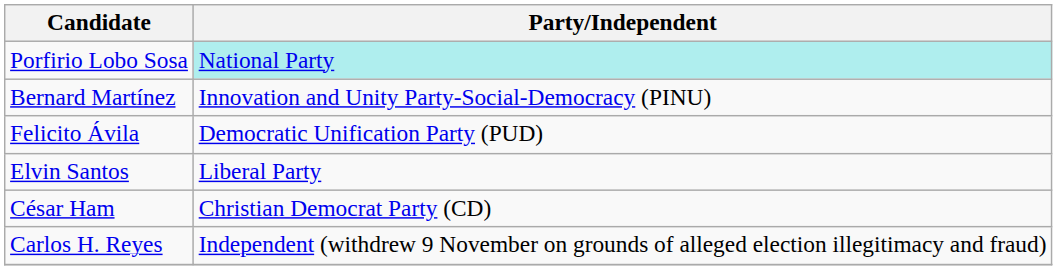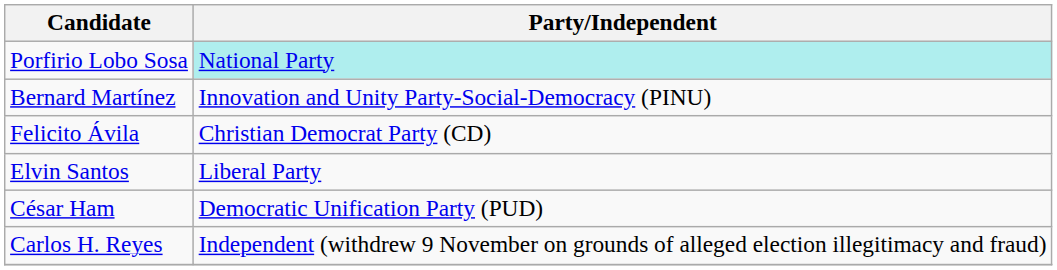 <table class=wikitable>
 <tr>
 <th>Candidate</th>
 <th>Party/Independent</th>
 </tr>
 <tr>
 <td><a href='#'>Porfirio Lobo Sosa</a></td>
 <td style="background: paleturquoise;"><a href='#'>National Party</a></td>
 </tr>
 <tr>
 <td><a href='#'>Bernard Martínez</a></td>
 <td><a href='#'>Innovation and Unity Party-Social-Democracy</a> (PINU)</td>
 </tr>
 <tr>
 <td><a href='#'>Felicito Ávila</a></td>
-<td><a href='#'>Democratic Unification Party</a> (PUD)</td>
+<td><a href='#'>Christian Democrat Party</a> (CD)</td>
 </tr>
 <tr>
 <td><a href='#'>Elvin Santos</a></td>
 <td><a href='#'>Liberal Party</a></td>
 </tr>
 <tr>
 <td><a href='#'>César Ham</a></td>
-<td><a href='#'>Christian Democrat Party</a> (CD)</td>
+<td><a href='#'>Democratic Unification Party</a> (PUD)</td>
 </tr>
 <tr>
 <td><a href='#'>Carlos H. Reyes</a></td>
 <td><a href='#'>Independent</a> (withdrew 9 November on grounds of alleged election illegitimacy and fraud)</td>
 </tr>
 <tr>
 </tr>
 </table>
